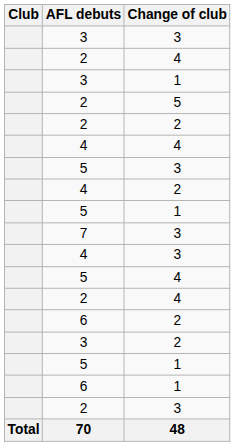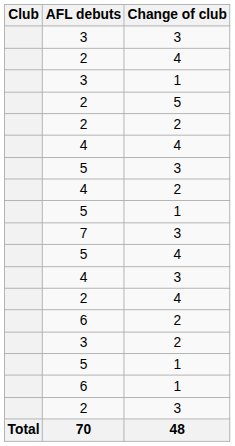 <table class="wikitable plainrowheaders sortable" style="text-align:center;">
 <tr>
 <th scope="col">Club</th>
 <th scope="col">AFL debuts</th>
 <th scope="col">Change of club</th>
 </tr>
 <tr>
 <th scope="row"></th>
 <td>3</td>
 <td>3</td>
 </tr>
 <tr>
 <th scope="row"></th>
 <td>2</td>
 <td>4</td>
 </tr>
 <tr>
 <th scope="row"></th>
 <td>3</td>
 <td>1</td>
 </tr>
 <tr>
 <th scope="row"></th>
 <td>2</td>
 <td>5</td>
 </tr>
 <tr>
 <th scope="row"></th>
 <td>2</td>
 <td>2</td>
 </tr>
 <tr>
 <th scope="row"></th>
 <td>4</td>
 <td>4</td>
 </tr>
 <tr>
 <th scope="row"></th>
 <td>5</td>
 <td>3</td>
 </tr>
 <tr>
 <th scope="row"></th>
 <td>4</td>
 <td>2</td>
 </tr>
 <tr>
 <th scope="row"></th>
 <td>5</td>
 <td>1</td>
 </tr>
 <tr>
 <th scope="row"></th>
 <td>7</td>
 <td>3</td>
 </tr>
 <tr>
 <th scope="row"></th>
+<td>5</td>
 <td>4</td>
-<td>3</td>
 </tr>
 <tr>
 <th scope="row"></th>
-<td>5</td>
 <td>4</td>
+<td>3</td>
 </tr>
 <tr>
 <th scope="row"></th>
 <td>2</td>
 <td>4</td>
 </tr>
 <tr>
 <th scope="row"></th>
 <td>6</td>
 <td>2</td>
 </tr>
 <tr>
 <th scope="row"></th>
 <td>3</td>
 <td>2</td>
 </tr>
 <tr>
 <th scope="row"></th>
 <td>5</td>
 <td>1</td>
 </tr>
 <tr>
 <th scope="row"></th>
 <td>6</td>
 <td>1</td>
 </tr>
 <tr>
 <th scope="row"></th>
 <td>2</td>
 <td>3</td>
 </tr>
 <tr class="sortbottom">
 <th>Total</th>
 <th>70</th>
 <th>48</th>
 </tr>
 </table>
